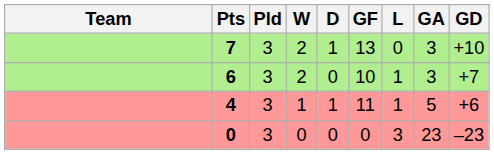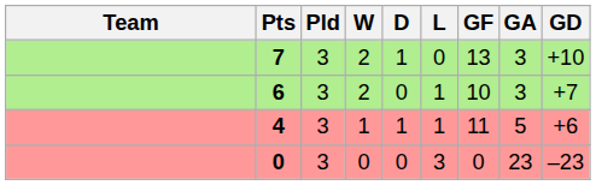 <table class="wikitable" style="text-align:center;">
 <tr>
 <th width=175>Team</th>
 <th width=20  abbr="Points">Pts</th>
 <th width=20  abbr="Played">Pld</th>
 <th width=20  abbr="Won">W</th>
 <th width=20  abbr="Drawn">D</th>
+<th width=20  abbr="Lost">L</th>
 <th width=20  abbr="Goals for">GF</th>
-<th width=20  abbr="Lost">L</th>
 <th width=20  abbr="Goals against">GA</th>
 <th width=20  abbr="Goal difference">GD</th>
 </tr>
 <tr style="background: #B0EE90;">
 <td align=left></td>
 <td><strong>7</strong></td>
 <td>3</td>
 <td>2</td>
 <td>1</td>
+<td>0</td>
 <td>13</td>
-<td>0</td>
 <td>3</td>
 <td>+10</td>
 </tr>
 <tr style="background: #B0EE90;">
 <td align=left></td>
 <td><strong>6</strong></td>
 <td>3</td>
 <td>2</td>
 <td>0</td>
+<td>1</td>
 <td>10</td>
-<td>1</td>
 <td>3</td>
 <td>+7</td>
 </tr>
 <tr style="background: #ff9999;">
 <td align=left></td>
 <td><strong>4</strong></td>
 <td>3</td>
 <td>1</td>
 <td>1</td>
+<td>1</td>
 <td>11</td>
-<td>1</td>
 <td>5</td>
 <td>+6</td>
 </tr>
 <tr style="background: #ff9999;">
 <td align=left></td>
 <td><strong>0</strong></td>
 <td>3</td>
 <td>0</td>
 <td>0</td>
+<td>3</td>
 <td>0</td>
-<td>3</td>
 <td>23</td>
 <td>–23</td>
 </tr>
 </table>
